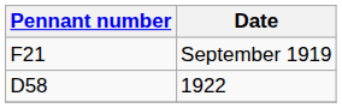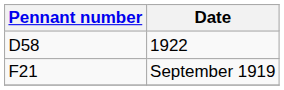 <table class="wikitable" style="text-align:left">
 <tr>
 <th scope="col"><a href='#'>Pennant number</a></th>
 <th>Date</th>
 </tr>
 <tr>
+<td scope="row">D58</td>
+<td>1922</td>
+</tr>
+<tr>
 <td scope="row">F21</td>
 <td>September 1919</td>
 </tr>
 <tr>
-<td scope="row">D58</td>
-<td>1922</td>
-</tr>
-<tr>
 </tr>
 </table>
